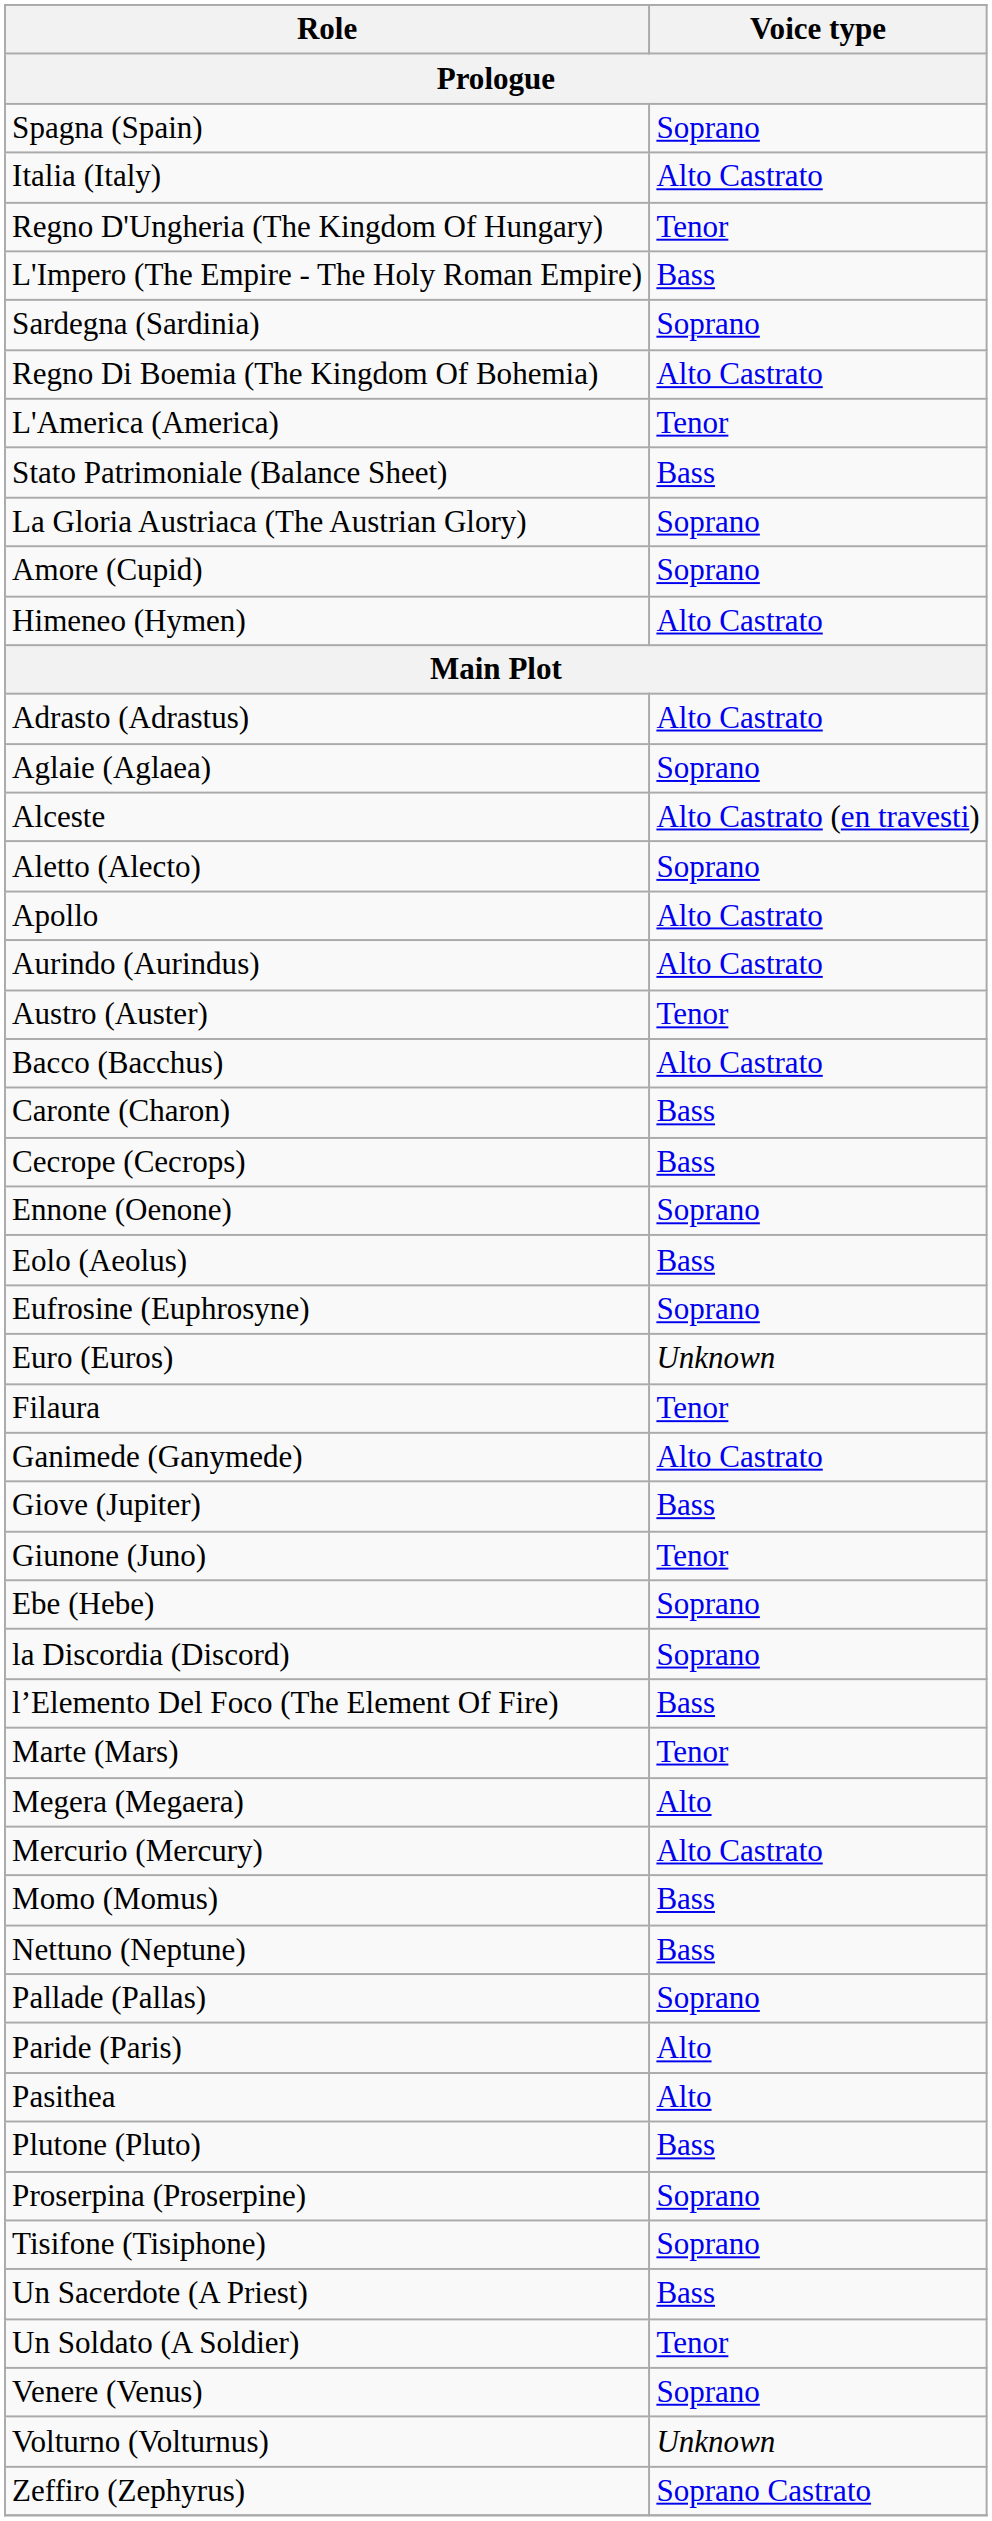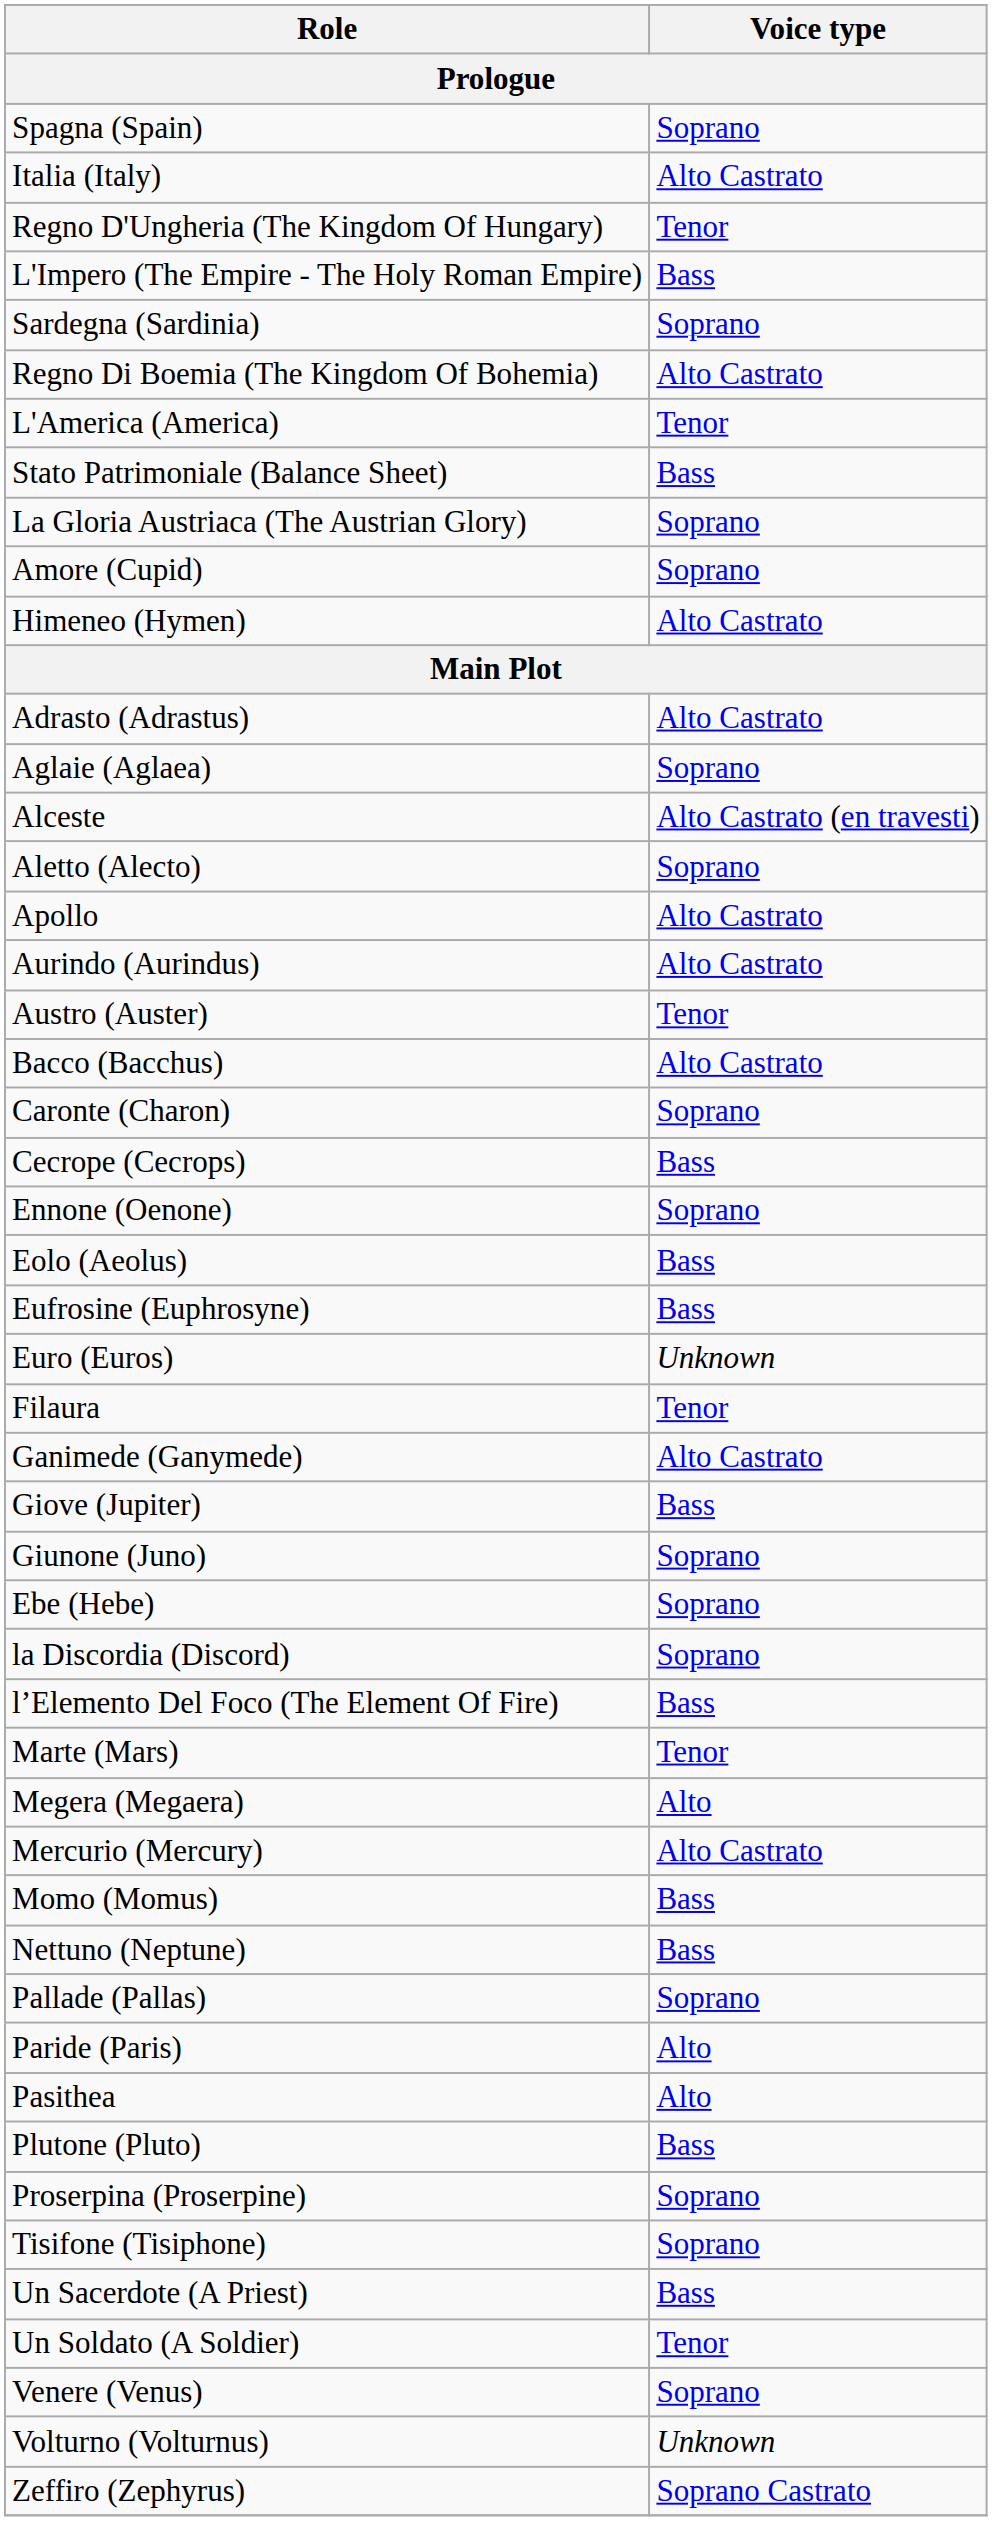 <table class="wikitable">
 <tr>
 <th>Role</th>
 <th>Voice type</th>
 </tr>
 <tr>
 <th colspan="4"><strong>Prologue</strong></th>
 </tr>
 <tr>
 <td>Spagna (Spain)</td>
 <td><a href='#'>Soprano</a></td>
 </tr>
 <tr>
 <td>Italia (Italy)</td>
 <td><a href='#'>Alto Castrato</a></td>
 </tr>
 <tr>
 <td>Regno D'Ungheria (The Kingdom Of Hungary)</td>
 <td><a href='#'>Tenor</a></td>
 </tr>
 <tr>
 <td>L'Impero (The Empire - The Holy Roman Empire)</td>
 <td><a href='#'>Bass</a></td>
 </tr>
 <tr>
 <td>Sardegna (Sardinia)</td>
 <td><a href='#'>Soprano</a></td>
 </tr>
 <tr>
 <td>Regno Di Boemia (The Kingdom Of Bohemia)</td>
 <td><a href='#'>Alto Castrato</a></td>
 </tr>
 <tr>
 <td>L'America (America)</td>
 <td><a href='#'>Tenor</a></td>
 </tr>
 <tr>
 <td>Stato Patrimoniale (Balance Sheet)</td>
 <td><a href='#'>Bass</a></td>
 </tr>
 <tr>
 <td>La Gloria Austriaca (The Austrian Glory)</td>
 <td><a href='#'>Soprano</a></td>
 </tr>
 <tr>
 <td>Amore (Cupid)</td>
 <td><a href='#'>Soprano</a></td>
 </tr>
 <tr>
 <td>Himeneo (Hymen)</td>
 <td><a href='#'>Alto Castrato</a></td>
 </tr>
 <tr>
 <th colspan="4"><strong>Main Plot</strong></th>
 </tr>
 <tr>
 <td>Adrasto (Adrastus)</td>
 <td><a href='#'>Alto Castrato</a></td>
 </tr>
 <tr>
 <td>Aglaie (Aglaea)</td>
 <td><a href='#'>Soprano</a></td>
 </tr>
 <tr>
 <td>Alceste</td>
 <td><a href='#'>Alto Castrato</a> (<a href='#'>en travesti</a>)</td>
 </tr>
 <tr>
 <td>Aletto (Alecto)</td>
 <td><a href='#'>Soprano</a></td>
 </tr>
 <tr>
 <td>Apollo</td>
 <td><a href='#'>Alto Castrato</a></td>
 </tr>
 <tr>
 <td>Aurindo (Aurindus)</td>
 <td><a href='#'>Alto Castrato</a></td>
 </tr>
 <tr>
 <td>Austro (Auster)</td>
 <td><a href='#'>Tenor</a></td>
 </tr>
 <tr>
 <td>Bacco (Bacchus)</td>
 <td><a href='#'>Alto Castrato</a></td>
 </tr>
 <tr>
 <td>Caronte (Charon)</td>
-<td><a href='#'>Bass</a></td>
+<td><a href='#'>Soprano</a></td>
 </tr>
 <tr>
 <td>Cecrope (Cecrops)</td>
 <td><a href='#'>Bass</a></td>
 </tr>
 <tr>
 <td>Ennone (Oenone)</td>
 <td><a href='#'>Soprano</a></td>
 </tr>
 <tr>
 <td>Eolo (Aeolus)</td>
 <td><a href='#'>Bass</a></td>
 </tr>
 <tr>
 <td>Eufrosine (Euphrosyne)</td>
-<td><a href='#'>Soprano</a></td>
+<td><a href='#'>Bass</a></td>
 </tr>
 <tr>
 <td>Euro (Euros)</td>
 <td><em>Unknown</em></td>
 </tr>
 <tr>
 <td>Filaura</td>
 <td><a href='#'>Tenor</a></td>
 </tr>
 <tr>
 <td>Ganimede (Ganymede)</td>
 <td><a href='#'>Alto Castrato</a></td>
 </tr>
 <tr>
 <td>Giove (Jupiter)</td>
 <td><a href='#'>Bass</a></td>
 </tr>
 <tr>
 <td>Giunone (Juno)</td>
-<td><a href='#'>Tenor</a></td>
+<td><a href='#'>Soprano</a></td>
 </tr>
 <tr>
 <td>Ebe (Hebe)</td>
 <td><a href='#'>Soprano</a></td>
 </tr>
 <tr>
 <td>la Discordia (Discord)</td>
 <td><a href='#'>Soprano</a></td>
 </tr>
 <tr>
 <td>l’Elemento Del Foco (The Element Of Fire)</td>
 <td><a href='#'>Bass</a></td>
 </tr>
 <tr>
 <td>Marte (Mars)</td>
 <td><a href='#'>Tenor</a></td>
 </tr>
 <tr>
 <td>Megera (Megaera)</td>
 <td><a href='#'>Alto</a></td>
 </tr>
 <tr>
 <td>Mercurio (Mercury)</td>
 <td><a href='#'>Alto Castrato</a></td>
 </tr>
 <tr>
 <td>Momo (Momus)</td>
 <td><a href='#'>Bass</a></td>
 </tr>
 <tr>
 <td>Nettuno (Neptune)</td>
 <td><a href='#'>Bass</a></td>
 </tr>
 <tr>
 <td>Pallade (Pallas)</td>
 <td><a href='#'>Soprano</a></td>
 </tr>
 <tr>
 <td>Paride (Paris)</td>
 <td><a href='#'>Alto</a></td>
 </tr>
 <tr>
 <td>Pasithea</td>
 <td><a href='#'>Alto</a></td>
 </tr>
 <tr>
 <td>Plutone (Pluto)</td>
 <td><a href='#'>Bass</a></td>
 </tr>
 <tr>
 <td>Proserpina (Proserpine)</td>
 <td><a href='#'>Soprano</a></td>
 </tr>
 <tr>
 <td>Tisifone (Tisiphone)</td>
 <td><a href='#'>Soprano</a></td>
 </tr>
 <tr>
 <td>Un Sacerdote (A Priest)</td>
 <td><a href='#'>Bass</a></td>
 </tr>
 <tr>
 <td>Un Soldato (A Soldier)</td>
 <td><a href='#'>Tenor</a></td>
 </tr>
 <tr>
 <td>Venere (Venus)</td>
 <td><a href='#'>Soprano</a></td>
 </tr>
 <tr>
 <td>Volturno (Volturnus)</td>
 <td><em>Unknown</em></td>
 </tr>
 <tr>
 <td>Zeffiro (Zephyrus)</td>
 <td><a href='#'>Soprano Castrato</a></td>
 </tr>
 <tr>
 </tr>
 </table>
